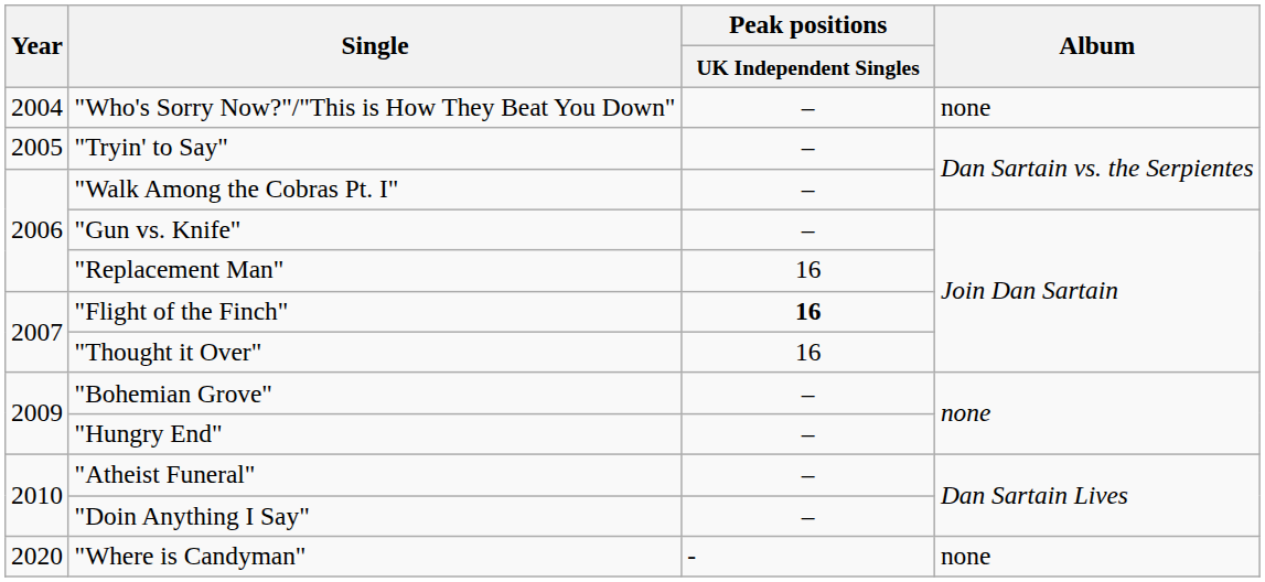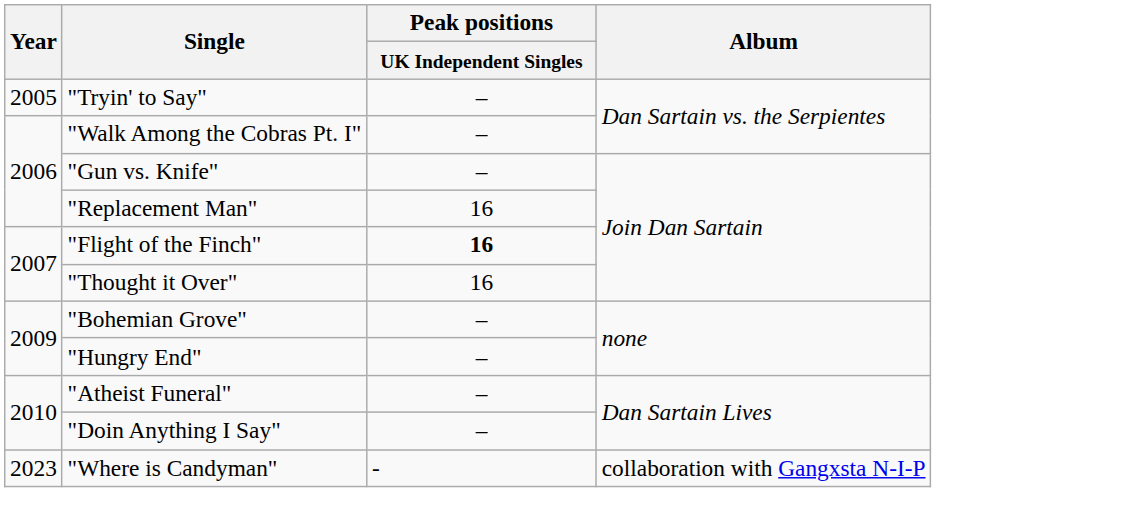 <table class="wikitable">
 <tr>
 <th rowspan="2">Year</th>
 <th rowspan="2">Single</th>
 <th>Peak positions</th>
 <th rowspan="2">Album</th>
 </tr>
 <tr>
 <th style="text-align:center; width:150px;"><small>UK Independent Singles</small></th>
-</tr>
-<tr>
-<td style="text-align:center;">2004</td>
-<td align="left">"Who's Sorry Now?"/"This is How They Beat You Down"</td>
-<td style="text-align:center;">–</td>
-<td>none</td>
 </tr>
 <tr>
 <td style="text-align:center;">2005</td>
 <td align="left">"Tryin' to Say"</td>
 <td style="text-align:center;">–</td>
 <td style="text-align:left;" rowspan="2"><em>Dan Sartain vs. the Serpientes</em></td>
 </tr>
 <tr>
 <td style="text-align:center;" rowspan="3">2006</td>
 <td align="left">"Walk Among the Cobras Pt. I"</td>
 <td style="text-align:center;">–</td>
 </tr>
 <tr>
 <td align="left">"Gun vs. Knife"</td>
 <td style="text-align:center;">–</td>
 <td style="text-align:left;" rowspan="4"><em>Join Dan Sartain</em></td>
 </tr>
 <tr>
 <td align="left">"Replacement Man"</td>
 <td style="text-align:center;">16</td>
 </tr>
 <tr>
 <td style="text-align:center;" rowspan="2">2007</td>
 <td align="left">"Flight of the Finch"</td>
 <td style="text-align:center;"><strong>16</strong></td>
 </tr>
 <tr>
 <td align="left">"Thought it Over"</td>
 <td style="text-align:center;">16</td>
 </tr>
 <tr>
 <td style="text-align:center;" rowspan="2">2009</td>
 <td align="left">"Bohemian Grove"</td>
 <td style="text-align:center;">–</td>
 <td style="text-align:left;" rowspan="2"><em>none</em></td>
 </tr>
 <tr>
 <td align="left">"Hungry End"</td>
 <td style="text-align:center;">–</td>
 </tr>
 <tr>
 <td style="text-align:center;" rowspan="2">2010</td>
 <td align="left">"Atheist Funeral"</td>
 <td style="text-align:center;">–</td>
 <td style="text-align:left;" rowspan="2"><em>Dan Sartain Lives</em></td>
 </tr>
 <tr>
 <td align="left">"Doin Anything I Say"</td>
 <td style="text-align:center;">–</td>
 </tr>
 <tr>
-<td>2020</td>
+<td>2023</td>
 <td>"Where is Candyman" </td>
 <td>-</td>
-<td>none</td>
+<td>collaboration with <a href='#'>Gangxsta N-I-P</a></td>
 </tr>
 </table>
